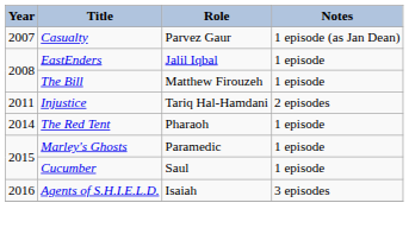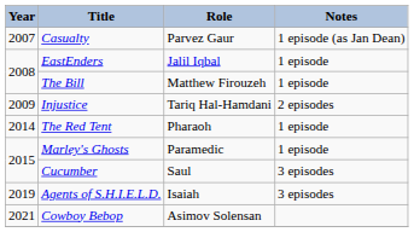 <table class="wikitable" style="font-size: 95%;">
 <tr>
 <th style="background:#B0C4DE;">Year</th>
 <th style="background:#B0C4DE;">Title</th>
 <th style="background:#B0C4DE;">Role</th>
 <th style="background:#B0C4DE;">Notes</th>
 </tr>
 <tr>
 <td>2007</td>
 <td><em><a href='#'>Casualty</a></em></td>
 <td>Parvez Gaur</td>
 <td>1 episode (as Jan Dean)</td>
 </tr>
 <tr>
 <td rowspan="2">2008</td>
 <td><em><a href='#'>EastEnders</a></em></td>
 <td><a href='#'>Jalil Iqbal</a></td>
 <td>1 episode</td>
 </tr>
 <tr>
 <td><em><a href='#'>The Bill</a></em></td>
 <td>Matthew Firouzeh</td>
 <td>1 episode</td>
 </tr>
 <tr>
-<td>2011</td>
+<td>2009</td>
 <td><em><a href='#'>Injustice</a></em></td>
 <td>Tariq Hal-Hamdani</td>
 <td>2 episodes</td>
 </tr>
 <tr>
 <td>2014</td>
 <td><a href='#'><em>The Red Tent</em></a></td>
 <td>Pharaoh</td>
 <td>1 episode</td>
 </tr>
 <tr>
 <td rowspan="2">2015</td>
 <td><em><a href='#'>Marley's Ghosts</a></em></td>
 <td>Paramedic</td>
 <td>1 episode</td>
 </tr>
 <tr>
 <td><a href='#'><em>Cucumber</em></a></td>
 <td>Saul</td>
-<td>1 episode</td>
+<td>3 episodes</td>
 </tr>
 <tr>
-<td>2016</td>
+<td>2019</td>
 <td><em><a href='#'>Agents of S.H.I.E.L.D.</a></em></td>
 <td>Isaiah</td>
 <td>3 episodes</td>
 </tr>
 <tr>
+<td>2021</td>
+<td><em><a href='#'>Cowboy Bebop</a></em></td>
+<td>Asimov Solensan</td>
+<td></td>
+</tr>
+<tr>
 </tr>
 </table>
